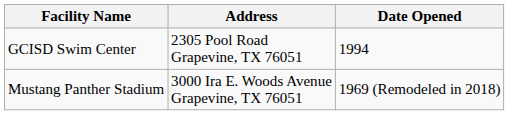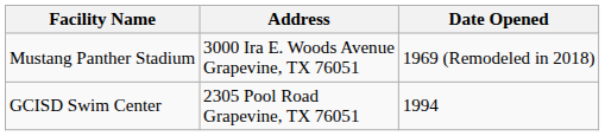 <table class="wikitable">
 <tr>
 <th>Facility Name</th>
 <th>Address</th>
 <th>Date Opened</th>
 </tr>
 <tr>
+<td>Mustang Panther Stadium</td>
+<td>3000 Ira E. Woods Avenue<br>Grapevine, TX 76051</td>
+<td>1969 (Remodeled in 2018)</td>
+</tr>
+<tr>
 <td>GCISD Swim Center</td>
 <td>2305 Pool Road<br>Grapevine, TX 76051</td>
 <td>1994</td>
 </tr>
-<tr>
-<td>Mustang Panther Stadium</td>
-<td>3000 Ira E. Woods Avenue<br>Grapevine, TX 76051</td>
-<td>1969 (Remodeled in 2018)</td>
-</tr>
 </table>
